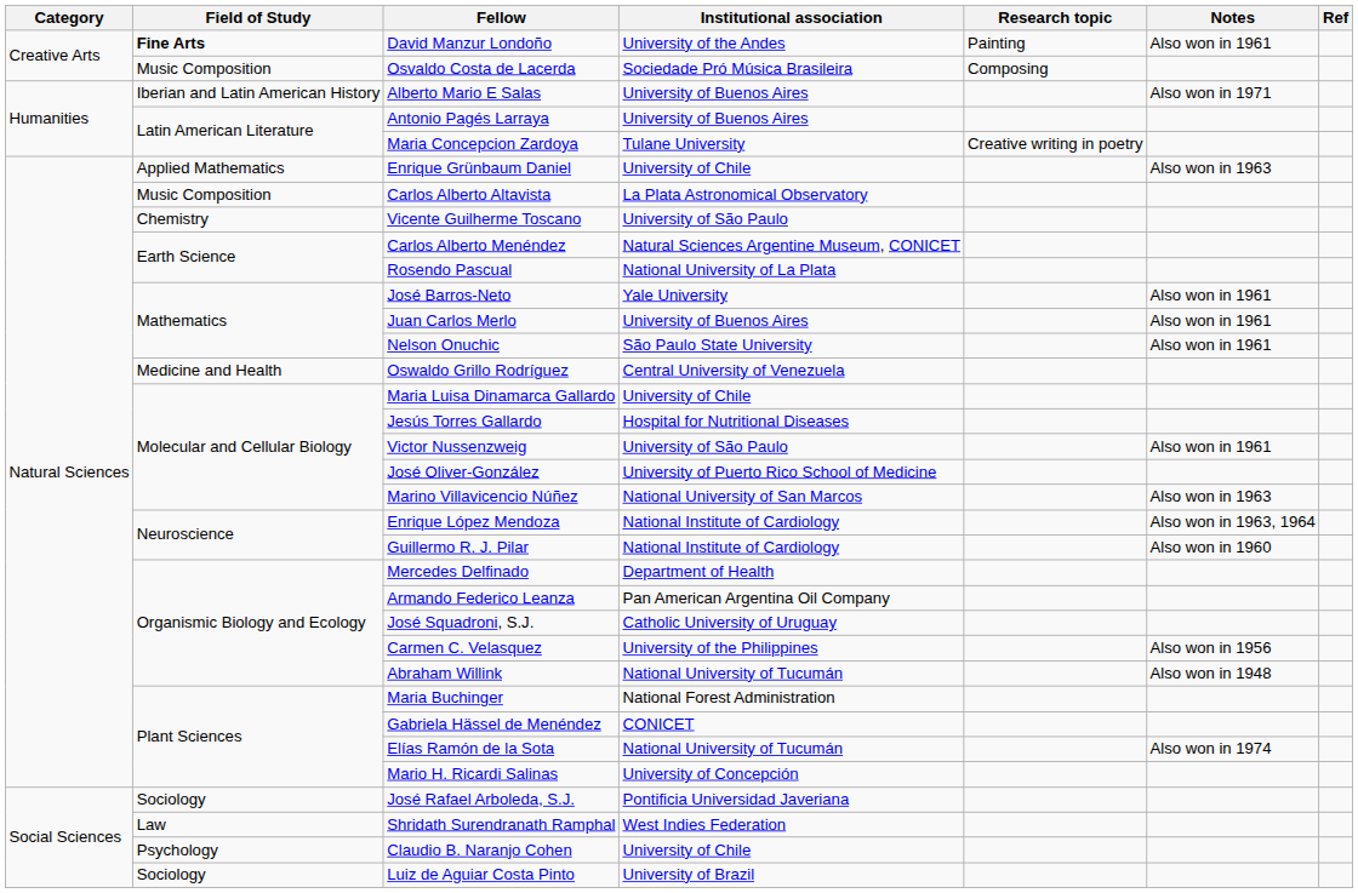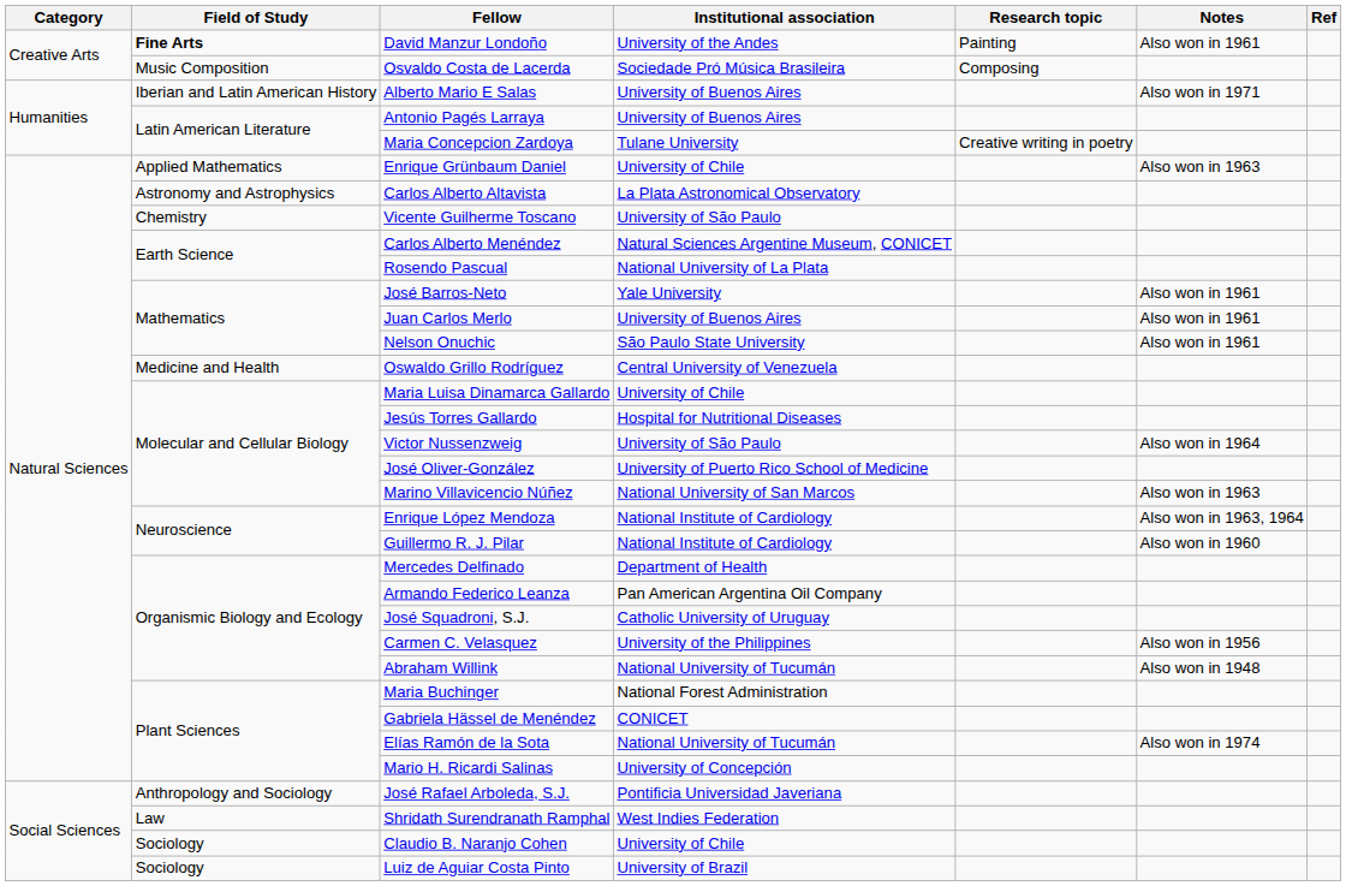 <table class="wikitable sortable">
 <tr>
 <th>Category</th>
 <th>Field of Study</th>
 <th>Fellow</th>
 <th>Institutional association </th>
 <th>Research topic</th>
 <th>Notes</th>
 <th class="unsortable">Ref</th>
 </tr>
 <tr>
 <td rowspan="2">Creative Arts</td>
 <td><strong>Fine Arts</strong></td>
 <td><a href='#'>David Manzur Londoño</a></td>
 <td><a href='#'>University of the Andes</a></td>
 <td>Painting</td>
 <td>Also won in 1961</td>
 <td></td>
 </tr>
 <tr>
 <td>Music Composition</td>
 <td><a href='#'>Osvaldo Costa de Lacerda</a></td>
 <td><a href='#'>Sociedade Pró Música Brasileira</a></td>
 <td>Composing</td>
 <td></td>
 <td></td>
 </tr>
 <tr>
 <td rowspan="3">Humanities</td>
 <td>Iberian and Latin American History</td>
 <td><a href='#'>Alberto Mario E Salas</a></td>
 <td><a href='#'>University of Buenos Aires</a></td>
 <td></td>
 <td>Also won in 1971</td>
 <td></td>
 </tr>
 <tr>
 <td rowspan="2">Latin American Literature</td>
 <td><a href='#'>Antonio Pagés Larraya</a> </td>
 <td><a href='#'>University of Buenos Aires</a></td>
 <td></td>
 <td></td>
 <td></td>
 </tr>
 <tr>
 <td><a href='#'>Maria Concepcion Zardoya</a></td>
 <td><a href='#'>Tulane University</a></td>
 <td>Creative writing in poetry</td>
 <td></td>
 <td></td>
 </tr>
 <tr>
 <td rowspan="25">Natural Sciences</td>
 <td>Applied Mathematics</td>
 <td><a href='#'>Enrique Grünbaum Daniel</a></td>
 <td><a href='#'>University of Chile</a></td>
 <td></td>
 <td>Also won in 1963</td>
 <td></td>
 </tr>
 <tr>
-<td>Music Composition</td>
+<td>Astronomy and Astrophysics</td>
 <td><a href='#'>Carlos Alberto Altavista</a></td>
 <td><a href='#'>La Plata Astronomical Observatory</a></td>
 <td></td>
 <td></td>
 <td></td>
 </tr>
 <tr>
 <td>Chemistry</td>
 <td><a href='#'>Vicente Guilherme Toscano</a></td>
 <td><a href='#'>University of São Paulo</a></td>
 <td></td>
 <td></td>
 <td></td>
 </tr>
 <tr>
 <td rowspan="2">Earth Science</td>
 <td><a href='#'>Carlos Alberto Menéndez</a></td>
 <td><a href='#'>Natural Sciences Argentine Museum</a>, <a href='#'>CONICET</a></td>
 <td></td>
 <td></td>
 <td></td>
 </tr>
 <tr>
 <td><a href='#'>Rosendo Pascual</a></td>
 <td><a href='#'>National University of La Plata</a></td>
 <td></td>
 <td></td>
 <td></td>
 </tr>
 <tr>
 <td rowspan="3">Mathematics</td>
 <td><a href='#'>José Barros-Neto</a></td>
 <td><a href='#'>Yale University</a></td>
 <td></td>
 <td>Also won in 1961</td>
 <td></td>
 </tr>
 <tr>
 <td><a href='#'>Juan Carlos Merlo</a></td>
 <td><a href='#'>University of Buenos Aires</a></td>
 <td></td>
 <td>Also won in 1961</td>
 <td></td>
 </tr>
 <tr>
 <td><a href='#'>Nelson Onuchic</a> </td>
 <td><a href='#'>São Paulo State University</a></td>
 <td></td>
 <td>Also won in 1961</td>
 <td></td>
 </tr>
 <tr>
 <td>Medicine and Health</td>
 <td><a href='#'>Oswaldo Grillo Rodríguez</a></td>
 <td><a href='#'>Central University of Venezuela</a></td>
 <td></td>
 <td></td>
 <td></td>
 </tr>
 <tr>
 <td rowspan="5">Molecular and Cellular Biology</td>
 <td><a href='#'>Maria Luisa Dinamarca Gallardo</a></td>
 <td><a href='#'>University of Chile</a></td>
 <td></td>
 <td></td>
 <td></td>
 </tr>
 <tr>
 <td><a href='#'>Jesús Torres Gallardo</a></td>
 <td><a href='#'>Hospital for Nutritional Diseases</a></td>
 <td></td>
 <td></td>
 <td></td>
 </tr>
 <tr>
 <td><a href='#'>Victor Nussenzweig</a> </td>
 <td><a href='#'>University of São Paulo</a></td>
 <td></td>
-<td>Also won in 1961</td>
+<td>Also won in 1964</td>
 <td></td>
 </tr>
 <tr>
 <td><a href='#'>José Oliver-González</a></td>
 <td><a href='#'>University of Puerto Rico School of Medicine</a></td>
 <td></td>
 <td></td>
 <td></td>
 </tr>
 <tr>
 <td><a href='#'>Marino Villavicencio Núñez</a> </td>
 <td><a href='#'>National University of San Marcos</a></td>
 <td></td>
 <td>Also won in 1963</td>
 <td></td>
 </tr>
 <tr>
 <td rowspan="2">Neuroscience</td>
 <td><a href='#'>Enrique López Mendoza</a></td>
 <td><a href='#'>National Institute of Cardiology</a></td>
 <td></td>
 <td>Also won in 1963, 1964</td>
 <td></td>
 </tr>
 <tr>
 <td><a href='#'>Guillermo R. J. Pilar</a></td>
 <td><a href='#'>National Institute of Cardiology</a></td>
 <td></td>
 <td>Also won in 1960</td>
 <td></td>
 </tr>
 <tr>
 <td rowspan="5">Organismic Biology and Ecology</td>
 <td><a href='#'>Mercedes Delfinado</a></td>
 <td><a href='#'>Department of Health</a></td>
 <td></td>
 <td></td>
 <td></td>
 </tr>
 <tr>
 <td><a href='#'>Armando Federico Leanza</a> </td>
 <td>Pan American Argentina Oil Company</td>
 <td></td>
 <td></td>
 <td></td>
 </tr>
 <tr>
 <td><a href='#'>José Squadroni</a>, S.J.</td>
 <td><a href='#'>Catholic University of Uruguay</a></td>
 <td></td>
 <td></td>
 <td></td>
 </tr>
 <tr>
 <td><a href='#'>Carmen C. Velasquez</a></td>
 <td><a href='#'>University of the Philippines</a></td>
 <td></td>
 <td>Also won in 1956</td>
 <td></td>
 </tr>
 <tr>
 <td><a href='#'>Abraham Willink</a></td>
 <td><a href='#'>National University of Tucumán</a></td>
 <td></td>
 <td>Also won in 1948</td>
 <td></td>
 </tr>
 <tr>
 <td rowspan="4">Plant Sciences</td>
 <td><a href='#'>Maria Buchinger</a></td>
 <td>National Forest Administration</td>
 <td></td>
 <td></td>
 <td></td>
 </tr>
 <tr>
 <td><a href='#'>Gabriela Hässel de Menéndez</a> </td>
 <td><a href='#'>CONICET</a></td>
 <td></td>
 <td></td>
 <td></td>
 </tr>
 <tr>
 <td><a href='#'>Elías Ramón de la Sota</a> </td>
 <td><a href='#'>National University of Tucumán</a></td>
 <td></td>
 <td>Also won in 1974</td>
 <td></td>
 </tr>
 <tr>
 <td><a href='#'>Mario H. Ricardi Salinas</a> </td>
 <td><a href='#'>University of Concepción</a></td>
 <td></td>
 <td></td>
 <td></td>
 </tr>
 <tr>
 <td rowspan="4">Social Sciences</td>
-<td>Sociology</td>
+<td>Anthropology and Sociology</td>
 <td><a href='#'>José Rafael Arboleda, S.J.</a></td>
 <td><a href='#'>Pontificia Universidad Javeriana</a></td>
 <td></td>
 <td></td>
 <td></td>
 </tr>
 <tr>
 <td>Law</td>
 <td><a href='#'>Shridath Surendranath Ramphal</a></td>
 <td><a href='#'>West Indies Federation</a></td>
 <td></td>
 <td></td>
 <td></td>
 </tr>
 <tr>
-<td>Psychology</td>
+<td>Sociology</td>
 <td><a href='#'>Claudio B. Naranjo Cohen</a></td>
 <td><a href='#'>University of Chile</a></td>
 <td></td>
 <td></td>
 <td></td>
 </tr>
 <tr>
 <td>Sociology</td>
 <td><a href='#'>Luiz de Aguiar Costa Pinto</a></td>
 <td><a href='#'>University of Brazil</a></td>
 <td></td>
 <td></td>
 <td></td>
 </tr>
 </table>
